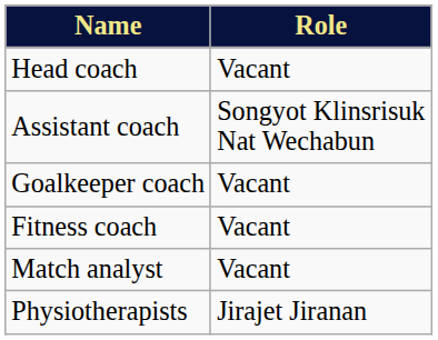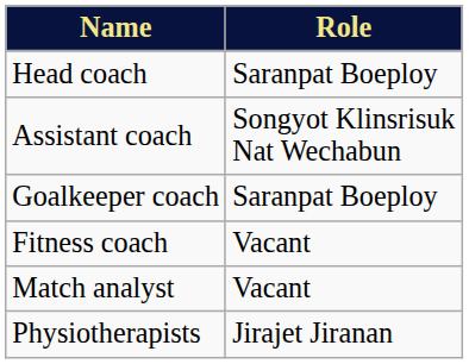 <table class="wikitable">
 <tr>
 <th style="background: #07123F; color: #F1E788;">Name</th>
 <th style="background: #07123F; color: #F1E788;">Role</th>
 </tr>
 <tr>
 <td>Head coach</td>
-<td>Vacant</td>
+<td> Saranpat Boeploy</td>
 </tr>
 <tr>
 <td>Assistant coach</td>
 <td> Songyot Klinsrisuk <br>  Nat Wechabun</td>
 </tr>
 <tr>
 <td>Goalkeeper coach</td>
-<td>Vacant</td>
+<td> Saranpat Boeploy</td>
 </tr>
 <tr>
 <td>Fitness coach</td>
 <td>Vacant</td>
 </tr>
 <tr>
 <td>Match analyst</td>
 <td>Vacant</td>
 </tr>
 <tr>
 <td>Physiotherapists</td>
 <td> Jirajet Jiranan</td>
 </tr>
 </table>
